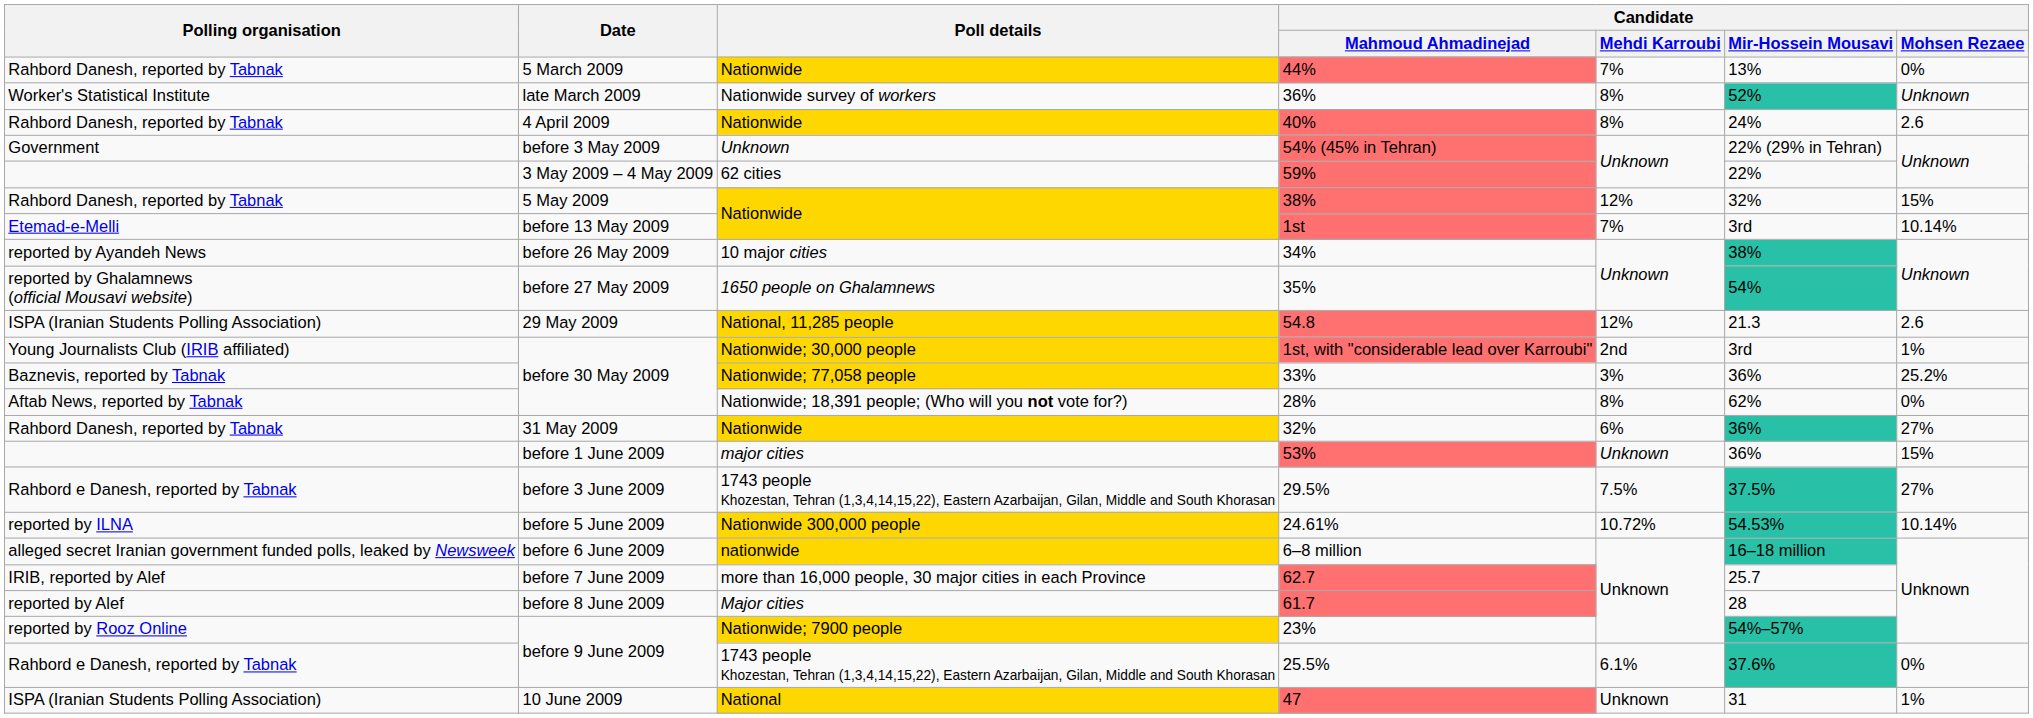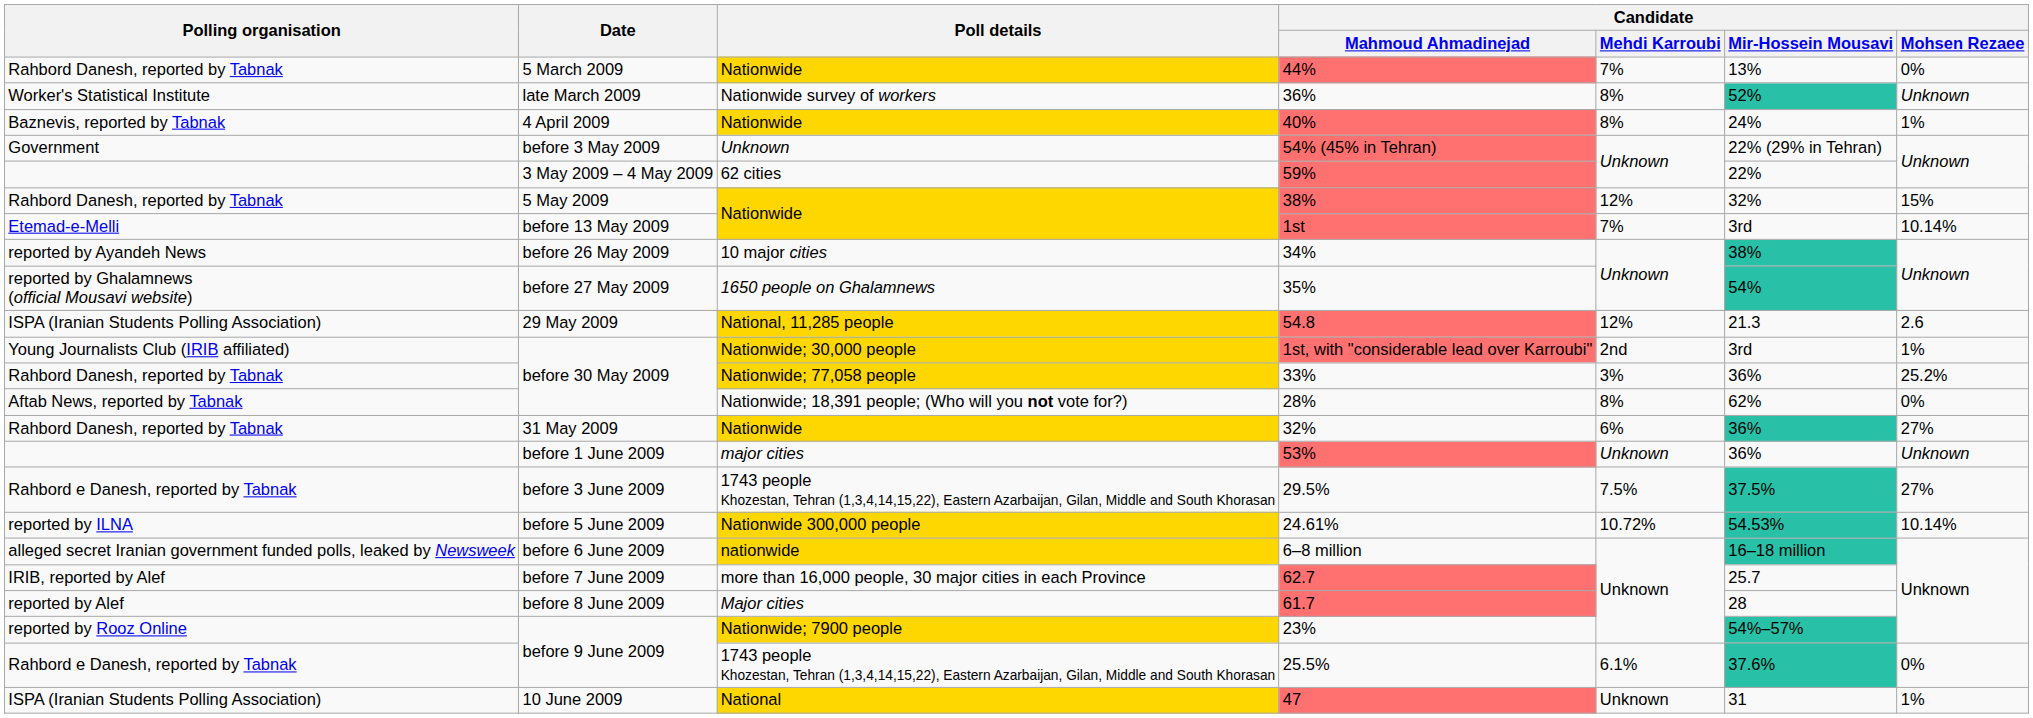 <table class="wikitable" style-"margin-right:auto; text-align:right">
 <tr>
 <th rowspan="2">Polling organisation</th>
 <th rowspan="2">Date</th>
 <th rowspan="2">Poll details</th>
 <th colspan="4">Candidate</th>
 </tr>
 <tr>
 <th><a href='#'>Mahmoud Ahmadinejad</a></th>
 <th><a href='#'>Mehdi Karroubi</a></th>
 <th><a href='#'>Mir-Hossein Mousavi</a></th>
 <th><a href='#'>Mohsen Rezaee</a></th>
 </tr>
 <tr>
 <td style="text-align:left">Rahbord Danesh, reported by <a href='#'>Tabnak</a></td>
 <td style="text-align:left">5 March 2009 </td>
 <td style="background:gold;">Nationwide</td>
 <td style="background:#ff7070">44%</td>
 <td>7%</td>
 <td>13%</td>
 <td>0%</td>
 </tr>
 <tr>
 <td style="text-align:left">Worker's Statistical Institute</td>
 <td style="text-align:left">late March 2009</td>
 <td>Nationwide survey of <em>workers</em></td>
 <td>36%</td>
 <td>8%</td>
 <td style="background:#28c0a6">52%</td>
 <td><em>Unknown</em></td>
 </tr>
 <tr>
-<td style="text-align:left">Rahbord Danesh, reported by <a href='#'>Tabnak</a></td>
+<td style="text-align:left">Baznevis, reported by <a href='#'>Tabnak</a></td>
 <td style="text-align:left">4 April 2009 </td>
 <td style="background:gold;">Nationwide</td>
 <td style="background:#ff7070">40%</td>
 <td>8%</td>
 <td>24%</td>
-<td>2.6</td>
+<td>1%</td>
 </tr>
 <tr>
 <td style="text-align:left">Government</td>
 <td style="text-align:left">before 3 May 2009</td>
 <td><em>Unknown</em></td>
 <td style="background:#ff7070">54% (45% in Tehran)</td>
 <td rowspan="2"><em>Unknown</em></td>
 <td>22% (29% in Tehran)</td>
 <td rowspan="2"><em>Unknown</em></td>
 </tr>
 <tr>
 <td style="text-align:left"></td>
 <td style="text-align:left">3 May 2009 – 4 May 2009</td>
 <td>62 cities</td>
 <td style="background:#ff7070">59%</td>
 <td>22%</td>
 </tr>
 <tr>
 <td style="text-align:left">Rahbord Danesh, reported by <a href='#'>Tabnak</a></td>
 <td style="text-align:left">5 May 2009 </td>
 <td rowspan="2" style="background:gold;">Nationwide</td>
 <td style="background:#ff7070">38%</td>
 <td>12%</td>
 <td>32%</td>
 <td>15%</td>
 </tr>
 <tr>
 <td style="text-align:left"><a href='#'>Etemad-e-Melli</a></td>
 <td style="text-align:left">before 13 May 2009</td>
 <td style="background:#ff7070">1st</td>
 <td>7%</td>
 <td>3rd</td>
 <td>10.14%</td>
 </tr>
 <tr>
 <td style="text-align:left">reported by Ayandeh News</td>
 <td style="text-align:left">before 26 May 2009</td>
 <td>10 major <em>cities</em></td>
 <td>34%</td>
 <td rowspan="2"><em>Unknown</em></td>
 <td style="background:#28c0a6">38%</td>
 <td rowspan="2"><em>Unknown</em></td>
 </tr>
 <tr>
 <td style="text-align:left">reported by Ghalamnews<br>(<em>official Mousavi website</em>)</td>
 <td style="text-align:left">before 27 May 2009 </td>
 <td><em>1650 people on Ghalamnews</em></td>
 <td>35%</td>
 <td style="background:#28c0a6">54%</td>
 </tr>
 <tr>
 <td style="text-align:left">ISPA (Iranian Students Polling Association)</td>
 <td style="text-align:left">29 May 2009</td>
 <td style="background:gold;">National, 11,285 people</td>
 <td style="background:#ff7070">54.8</td>
 <td>12%</td>
 <td>21.3</td>
 <td>2.6</td>
 </tr>
 <tr>
 <td style="text-align:left">Young Journalists Club (<a href='#'>IRIB</a> affiliated)</td>
 <td rowspan="3" style="text-align:left">before 30 May 2009</td>
 <td style="background:gold;">Nationwide; 30,000 people</td>
 <td style="background:#ff7070">1st, with "considerable lead over Karroubi"</td>
 <td>2nd</td>
 <td>3rd</td>
 <td>1%</td>
 </tr>
 <tr>
-<td style="text-align:left">Baznevis, reported by <a href='#'>Tabnak</a></td>
+<td style="text-align:left">Rahbord Danesh, reported by <a href='#'>Tabnak</a></td>
 <td style="background:gold;">Nationwide; 77,058 people</td>
 <td>33%</td>
 <td>3%</td>
 <td>36%</td>
 <td>25.2%</td>
 </tr>
 <tr>
 <td style="text-align:left">Aftab News, reported by <a href='#'>Tabnak</a></td>
 <td>Nationwide; 18,391 people; (Who will you <strong>not</strong> vote for?)</td>
 <td>28%</td>
 <td>8%</td>
 <td>62%</td>
 <td>0%</td>
 </tr>
 <tr>
 <td style="text-align:left">Rahbord Danesh, reported by <a href='#'>Tabnak</a></td>
 <td style="text-align:left">31 May 2009 </td>
 <td style="background:gold;">Nationwide</td>
 <td>32%</td>
 <td>6%</td>
 <td style="background:#28c0a6">36%</td>
 <td>27%</td>
 </tr>
 <tr>
 <td style="text-align:left"></td>
 <td style="text-align:left">before 1 June 2009</td>
 <td><em>major cities</em></td>
 <td style="background:#ff7070">53%</td>
 <td><em>Unknown</em></td>
 <td>36%</td>
-<td>15%</td>
+<td><em>Unknown</em></td>
 </tr>
 <tr>
 <td style="text-align:left">Rahbord e Danesh, reported by <a href='#'>Tabnak</a></td>
 <td style="text-align:left">before 3 June 2009 </td>
 <td>1743 people<br><small>Khozestan, Tehran (1,3,4,14,15,22), Eastern Azarbaijan, Gilan, Middle and South Khorasan</small></td>
 <td>29.5%</td>
 <td>7.5%</td>
 <td style="background:#28c0a6">37.5%</td>
 <td>27%</td>
 </tr>
 <tr>
 <td style="text-align:left">reported by <a href='#'>ILNA</a></td>
 <td style="text-align:left">before 5 June 2009 </td>
 <td style="background:gold;">Nationwide 300,000 people</td>
 <td>24.61%</td>
 <td>10.72%</td>
 <td style="background:#28c0a6">54.53%</td>
 <td>10.14%</td>
 </tr>
 <tr>
 <td style="text-align:left">alleged secret Iranian government funded polls, leaked by <em><a href='#'>Newsweek</a></em></td>
 <td style="text-align:left">before 6 June 2009</td>
 <td style="background:gold;">nationwide</td>
 <td>6–8 million</td>
 <td rowspan="4">Unknown</td>
 <td style="background:#28c0a6">16–18 million</td>
 <td rowspan="4">Unknown</td>
 </tr>
 <tr>
 <td style="text-align:left">IRIB, reported by Alef</td>
 <td style="text-align:left">before 7 June 2009</td>
 <td>more than 16,000 people, 30 major cities in each Province</td>
 <td style="background:#ff7070">62.7</td>
 <td>25.7</td>
 </tr>
 <tr>
 <td style="text-align:left">reported by Alef</td>
 <td style="text-align:left">before 8 June 2009</td>
 <td><em>Major cities</em></td>
 <td style="background:#ff7070">61.7</td>
 <td>28</td>
 </tr>
 <tr>
 <td style="text-align:left">reported by <a href='#'>Rooz Online</a></td>
 <td rowspan="2" style="text-align:left">before 9 June 2009</td>
 <td style="background:gold;">Nationwide; 7900 people</td>
 <td>23%</td>
 <td style="background:#28c0a6">54%–57%</td>
 </tr>
 <tr>
 <td style="text-align:left">Rahbord e Danesh, reported by <a href='#'>Tabnak</a></td>
 <td>1743 people<br><small>Khozestan, Tehran (1,3,4,14,15,22), Eastern Azarbaijan, Gilan, Middle and South Khorasan</small></td>
 <td>25.5%</td>
 <td>6.1%</td>
 <td style="background:#28c0a6">37.6%</td>
 <td>0%</td>
 </tr>
 <tr>
 <td style="text-align:left">ISPA (Iranian Students Polling Association)</td>
 <td style="text-align:left">10 June 2009</td>
 <td style="background:gold;">National</td>
 <td style="background:#ff7070">47</td>
 <td>Unknown</td>
 <td>31</td>
 <td>1%</td>
 </tr>
 </table>
